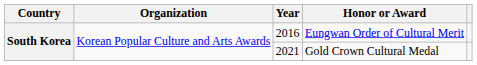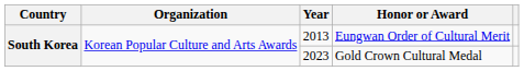 <table class="wikitable plainrowheaders sortable" style="margin-right: 0;">
 <tr>
 <th scope="col">Country</th>
 <th scope="col">Organization</th>
 <th scope="col">Year</th>
 <th scope="col">Honor or Award</th>
 <th scope="col" class="unsortable"></th>
 </tr>
 <tr>
 <th scope="row" rowspan="2">South Korea</th>
 <td rowspan="2"><a href='#'>Korean Popular Culture and Arts Awards</a></td>
-<td style="text-align:center">2016</td>
+<td style="text-align:center">2013</td>
 <td><a href='#'>Eungwan Order of Cultural Merit</a></td>
 <td style="text-align:center"></td>
 </tr>
 <tr>
-<td style="text-align:center">2021</td>
+<td style="text-align:center">2023</td>
 <td>Gold Crown Cultural Medal</td>
 <td style="text-align:center"></td>
 </tr>
 </table>
